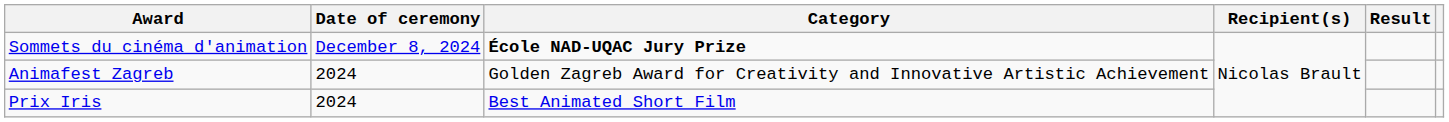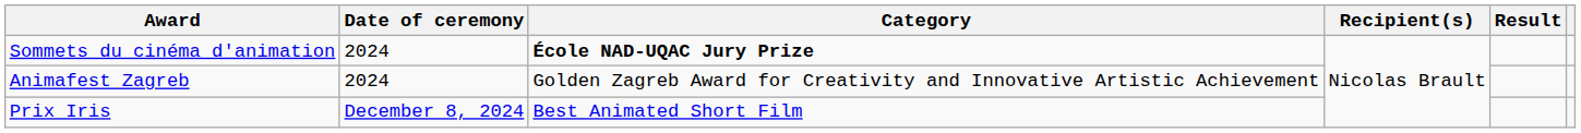 <table class="wikitable sortable plainrowheaders">
 <tr>
 <th scope="col">Award</th>
 <th scope="col">Date of ceremony</th>
 <th scope="col">Category</th>
 <th scope="col">Recipient(s)</th>
 <th scope="col">Result</th>
 <th scope="col" class="unsortable"></th>
 </tr>
 <tr>
 <td><a href='#'>Sommets du cinéma d'animation</a></td>
-<td><a href='#'>December 8, 2024</a></td>
+<td>2024</td>
 <td><strong>École NAD-UQAC Jury Prize</strong></td>
 <td rowspan=3>Nicolas Brault</td>
 <td></td>
 <td></td>
 </tr>
 <tr>
 <td><a href='#'>Animafest Zagreb</a></td>
 <td>2024</td>
 <td>Golden Zagreb Award for Creativity and Innovative Artistic Achievement</td>
 <td></td>
 <td></td>
 </tr>
 <tr>
 <td><a href='#'>Prix Iris</a></td>
-<td>2024</td>
+<td><a href='#'>December 8, 2024</a></td>
 <td><a href='#'>Best Animated Short Film</a></td>
 <td></td>
 <td></td>
 </tr>
 </table>
